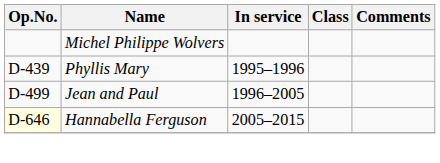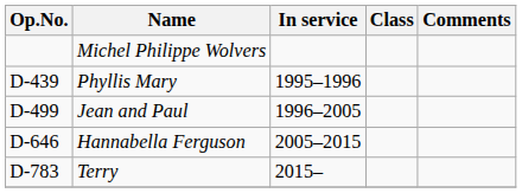 <table class="wikitable">
 <tr>
 <th>Op.No.</th>
 <th>Name</th>
 <th>In service</th>
 <th>Class</th>
 <th>Comments</th>
 </tr>
 <tr>
 <td></td>
 <td><em>Michel Philippe Wolvers</em></td>
 <td></td>
 <td></td>
 <td></td>
 </tr>
 <tr>
 <td>D-439</td>
 <td><em>Phyllis Mary</em></td>
 <td>1995–1996</td>
 <td></td>
 <td></td>
 </tr>
 <tr>
 <td>D-499</td>
 <td><em>Jean and Paul</em></td>
 <td>1996–2005</td>
 <td></td>
 <td></td>
 </tr>
 <tr>
-<td style="background: lightyellow;">D-646</td>
+<td>D-646</td>
 <td><em>Hannabella Ferguson</em></td>
 <td>2005–2015</td>
 <td></td>
 <td></td>
 </tr>
 <tr>
+<td>D-783</td>
+<td><em>Terry</em></td>
+<td>2015–</td>
+<td></td>
+<td></td>
+</tr>
+<tr>
 </tr>
 </table>
